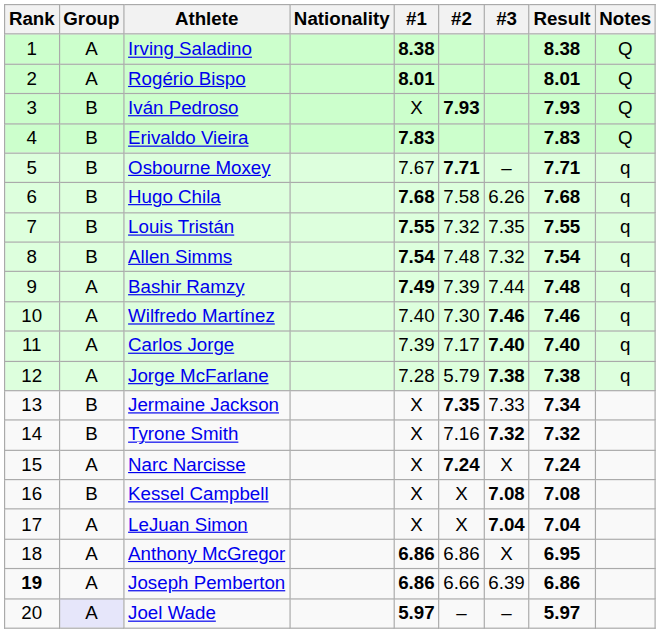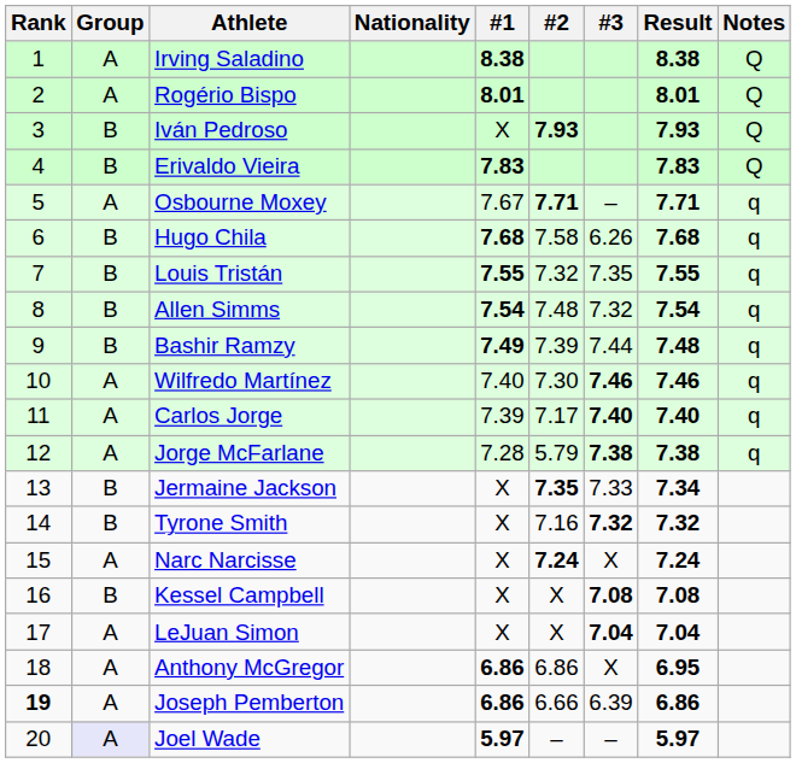 <table class="wikitable sortable" style="text-align:center">
 <tr>
 <th>Rank</th>
 <th>Group</th>
 <th>Athlete</th>
 <th>Nationality</th>
 <th>#1</th>
 <th>#2</th>
 <th>#3</th>
 <th>Result</th>
 <th>Notes</th>
 </tr>
 <tr bgcolor=ccffcc>
 <td>1</td>
 <td>A</td>
 <td align=left><a href='#'>Irving Saladino</a></td>
 <td align=left></td>
 <td><strong>8.38</strong></td>
 <td></td>
 <td></td>
 <td><strong>8.38</strong></td>
 <td>Q</td>
 </tr>
 <tr bgcolor=ccffcc>
 <td>2</td>
 <td>A</td>
 <td align=left><a href='#'>Rogério Bispo</a></td>
 <td align=left></td>
 <td><strong>8.01</strong></td>
 <td></td>
 <td></td>
 <td><strong>8.01</strong></td>
 <td>Q</td>
 </tr>
 <tr bgcolor=ccffcc>
 <td>3</td>
 <td>B</td>
 <td align=left><a href='#'>Iván Pedroso</a></td>
 <td align=left></td>
 <td>X</td>
 <td><strong>7.93</strong></td>
 <td></td>
 <td><strong>7.93</strong></td>
 <td>Q</td>
 </tr>
 <tr bgcolor=ccffcc>
 <td>4</td>
 <td>B</td>
 <td align=left><a href='#'>Erivaldo Vieira</a></td>
 <td align=left></td>
 <td><strong>7.83</strong></td>
 <td></td>
 <td></td>
 <td><strong>7.83</strong></td>
 <td>Q</td>
 </tr>
 <tr bgcolor=ddffdd>
 <td>5</td>
-<td>B</td>
+<td>A</td>
 <td align=left><a href='#'>Osbourne Moxey</a></td>
 <td align=left></td>
 <td>7.67</td>
 <td><strong>7.71</strong></td>
 <td>–</td>
 <td><strong>7.71</strong></td>
 <td>q</td>
 </tr>
 <tr bgcolor=ddffdd>
 <td>6</td>
 <td>B</td>
 <td align=left><a href='#'>Hugo Chila</a></td>
 <td align=left></td>
 <td><strong>7.68</strong></td>
 <td>7.58</td>
 <td>6.26</td>
 <td><strong>7.68</strong></td>
 <td>q</td>
 </tr>
 <tr bgcolor=ddffdd>
 <td>7</td>
 <td>B</td>
 <td align=left><a href='#'>Louis Tristán</a></td>
 <td align=left></td>
 <td><strong>7.55</strong></td>
 <td>7.32</td>
 <td>7.35</td>
 <td><strong>7.55</strong></td>
 <td>q</td>
 </tr>
 <tr bgcolor=ddffdd>
 <td>8</td>
 <td>B</td>
 <td align=left><a href='#'>Allen Simms</a></td>
 <td align=left></td>
 <td><strong>7.54</strong></td>
 <td>7.48</td>
 <td>7.32</td>
 <td><strong>7.54</strong></td>
 <td>q</td>
 </tr>
 <tr bgcolor=ddffdd>
 <td>9</td>
-<td>A</td>
+<td>B</td>
 <td align=left><a href='#'>Bashir Ramzy</a></td>
 <td align=left></td>
 <td><strong>7.49</strong></td>
 <td>7.39</td>
 <td>7.44</td>
 <td><strong>7.48</strong></td>
 <td>q</td>
 </tr>
 <tr bgcolor=ddffdd>
 <td>10</td>
 <td>A</td>
 <td align=left><a href='#'>Wilfredo Martínez</a></td>
 <td align=left></td>
 <td>7.40</td>
 <td>7.30</td>
 <td><strong>7.46</strong></td>
 <td><strong>7.46</strong></td>
 <td>q</td>
 </tr>
 <tr bgcolor=ddffdd>
 <td>11</td>
 <td>A</td>
 <td align=left><a href='#'>Carlos Jorge</a></td>
 <td align=left></td>
 <td>7.39</td>
 <td>7.17</td>
 <td><strong>7.40</strong></td>
 <td><strong>7.40</strong></td>
 <td>q</td>
 </tr>
 <tr bgcolor=ddffdd>
 <td>12</td>
 <td>A</td>
 <td align=left><a href='#'>Jorge McFarlane</a></td>
 <td align=left></td>
 <td>7.28</td>
 <td>5.79</td>
 <td><strong>7.38</strong></td>
 <td><strong>7.38</strong></td>
 <td>q</td>
 </tr>
 <tr>
 <td>13</td>
 <td>B</td>
 <td align=left><a href='#'>Jermaine Jackson</a></td>
 <td align=left></td>
 <td>X</td>
 <td><strong>7.35</strong></td>
 <td>7.33</td>
 <td><strong>7.34</strong></td>
 <td></td>
 </tr>
 <tr>
 <td>14</td>
 <td>B</td>
 <td align=left><a href='#'>Tyrone Smith</a></td>
 <td align=left></td>
 <td>X</td>
 <td>7.16</td>
 <td><strong>7.32</strong></td>
 <td><strong>7.32</strong></td>
 <td></td>
 </tr>
 <tr>
 <td>15</td>
 <td>A</td>
 <td align=left><a href='#'>Narc Narcisse</a></td>
 <td align=left></td>
 <td>X</td>
 <td><strong>7.24</strong></td>
 <td>X</td>
 <td><strong>7.24</strong></td>
 <td></td>
 </tr>
 <tr>
 <td>16</td>
 <td>B</td>
 <td align=left><a href='#'>Kessel Campbell</a></td>
 <td align=left></td>
 <td>X</td>
 <td>X</td>
 <td><strong>7.08</strong></td>
 <td><strong>7.08</strong></td>
 <td></td>
 </tr>
 <tr>
 <td>17</td>
 <td>A</td>
 <td align=left><a href='#'>LeJuan Simon</a></td>
 <td align=left></td>
 <td>X</td>
 <td>X</td>
 <td><strong>7.04</strong></td>
 <td><strong>7.04</strong></td>
 <td></td>
 </tr>
 <tr>
 <td>18</td>
 <td>A</td>
 <td align=left><a href='#'>Anthony McGregor</a></td>
 <td align=left></td>
 <td><strong>6.86</strong></td>
 <td>6.86</td>
 <td>X</td>
 <td><strong>6.95</strong></td>
 <td></td>
 </tr>
 <tr>
 <td><strong>19</strong></td>
 <td>A</td>
 <td align=left><a href='#'>Joseph Pemberton</a></td>
 <td align=left></td>
 <td><strong>6.86</strong></td>
 <td>6.66</td>
 <td>6.39</td>
 <td><strong>6.86</strong></td>
 <td></td>
 </tr>
 <tr>
 <td>20</td>
 <td style="background: lavender;">A</td>
 <td align=left><a href='#'>Joel Wade</a></td>
 <td align=left></td>
 <td><strong>5.97</strong></td>
 <td>–</td>
 <td>–</td>
 <td><strong>5.97</strong></td>
 <td></td>
 </tr>
 </table>
